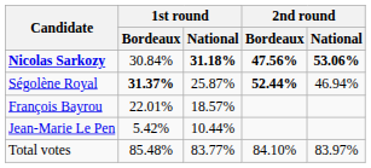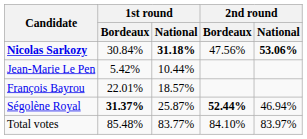 <table class="wikitable" style="text-align:center">
 <tr>
 <th rowspan=2>Candidate</th>
 <th colspan=2>1st round</th>
 <th colspan=2>2nd round</th>
 </tr>
 <tr>
 <th>Bordeaux</th>
 <th>National</th>
 <th>Bordeaux</th>
 <th>National</th>
 </tr>
 <tr>
 <td align=left><strong><a href='#'>Nicolas Sarkozy</a></strong></td>
 <td>30.84%</td>
 <td><strong>31.18%</strong></td>
-<td><strong>47.56%</strong></td>
+<td>47.56%</td>
 <td><strong>53.06%</strong></td>
+</tr>
+<tr>
+<td align=left><a href='#'>Jean-Marie Le Pen</a></td>
+<td>5.42%</td>
+<td>10.44%</td>
+<td></td>
+<td></td>
+</tr>
+<tr>
+<td align=left><a href='#'>François Bayrou</a></td>
+<td>22.01%</td>
+<td>18.57%</td>
+<td></td>
+<td></td>
 </tr>
 <tr>
 <td align=left><a href='#'>Ségolène Royal</a></td>
 <td><strong>31.37%</strong></td>
 <td>25.87%</td>
 <td><strong>52.44%</strong></td>
 <td>46.94%</td>
 </tr>
 <tr>
-<td align=left><a href='#'>François Bayrou</a></td>
-<td>22.01%</td>
-<td>18.57%</td>
-<td></td>
-<td></td>
-</tr>
-<tr>
-<td align=left><a href='#'>Jean-Marie Le Pen</a></td>
-<td>5.42%</td>
-<td>10.44%</td>
-<td></td>
-<td></td>
-</tr>
-<tr>
 <td align=left>Total votes</td>
 <td>85.48%</td>
 <td>83.77%</td>
 <td>84.10%</td>
 <td>83.97%</td>
 </tr>
 </table>
